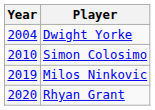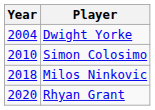 <table class="wikitable">
 <tr>
 <th>Year</th>
 <th>Player</th>
 </tr>
 <tr>
 <td><a href='#'>2004</a></td>
 <td> <a href='#'>Dwight Yorke</a></td>
 </tr>
 <tr>
 <td><a href='#'>2010</a></td>
 <td> <a href='#'>Simon Colosimo</a></td>
 </tr>
 <tr>
-<td><a href='#'>2019</a></td>
+<td><a href='#'>2018</a></td>
 <td> <a href='#'>Milos Ninkovic</a></td>
 </tr>
 <tr>
 <td><a href='#'>2020</a></td>
 <td> <a href='#'>Rhyan Grant</a></td>
 </tr>
 </table>
